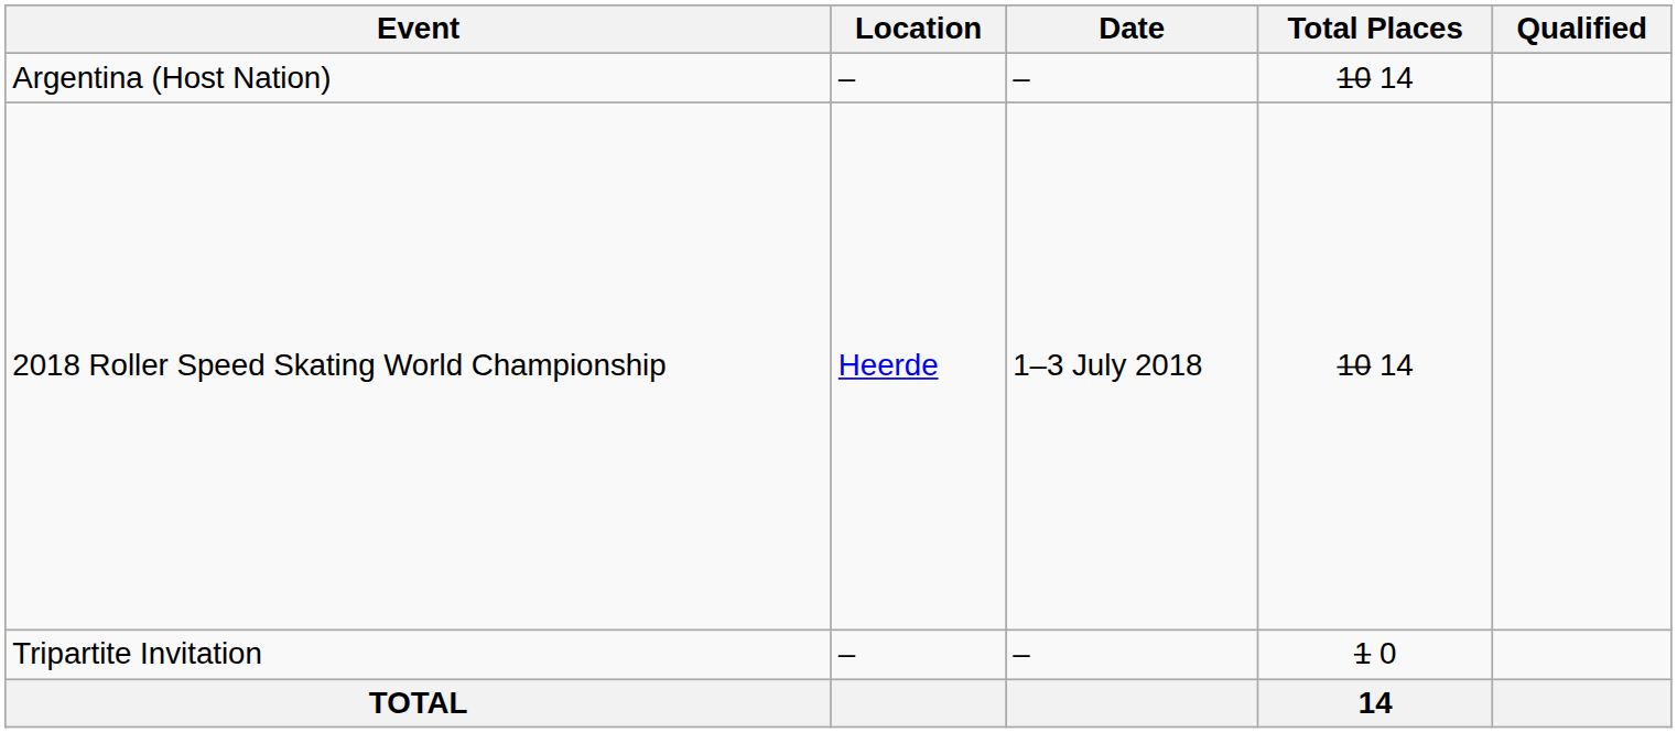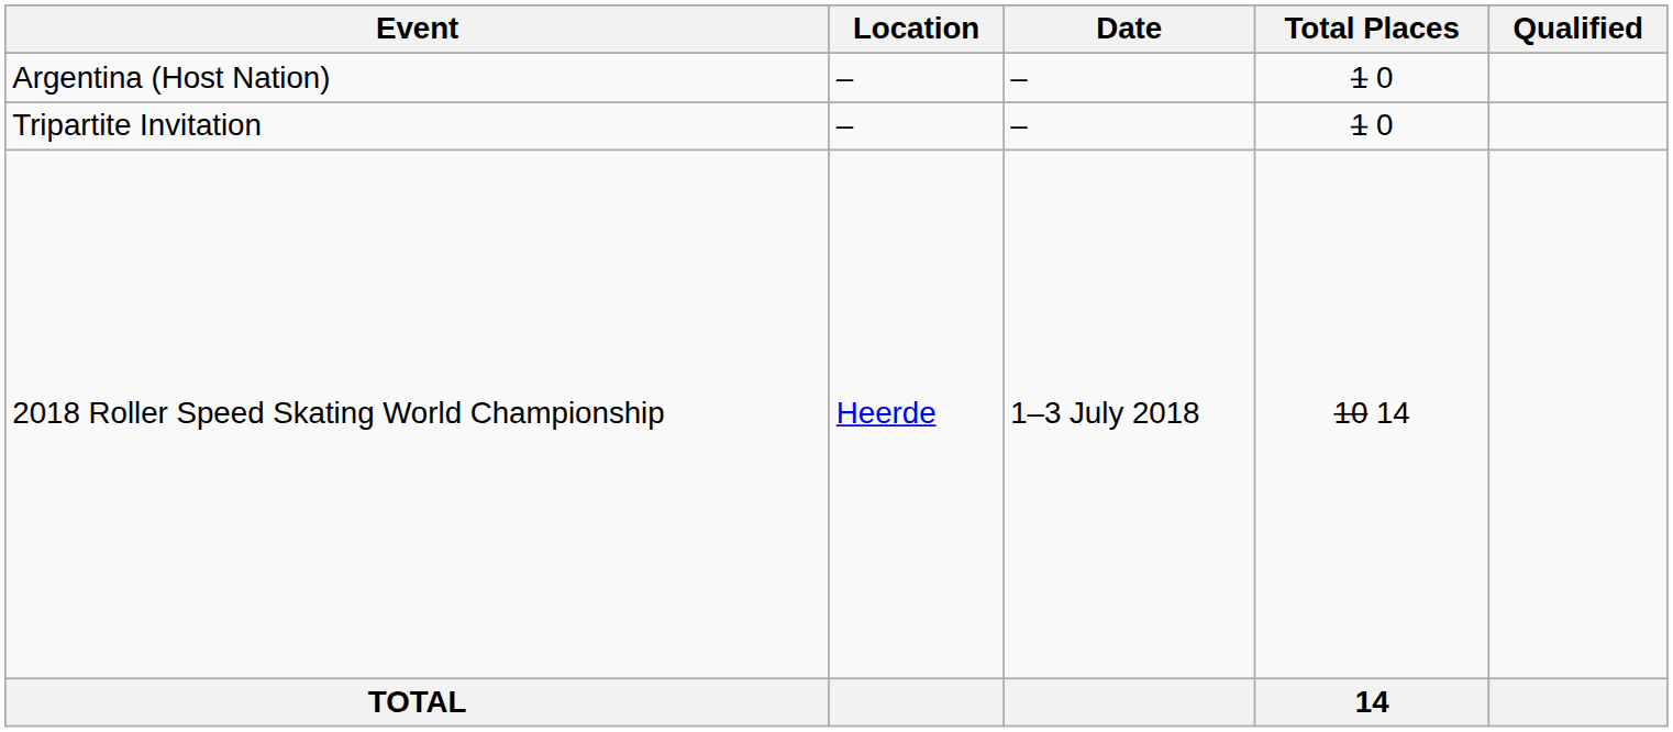 <table class="wikitable" width=875>
 <tr>
 <th>Event</th>
 <th>Location</th>
 <th>Date</th>
 <th>Total Places</th>
 <th>Qualified</th>
 </tr>
 <tr>
 <td>Argentina (Host Nation)</td>
 <td>–</td>
 <td>–</td>
-<td align="center"><s>10</s> 14</td>
+<td align="center"><s>1</s> 0</td>
+<td></td>
+</tr>
+<tr>
+<td>Tripartite Invitation</td>
+<td>–</td>
+<td>–</td>
+<td align="center"><s>1</s> 0</td>
 <td></td>
 </tr>
 <tr>
 <td>2018 Roller Speed Skating World Championship</td>
 <td> <a href='#'>Heerde</a></td>
 <td>1–3 July 2018</td>
 <td align="center"><s>10</s> 14</td>
 <td><br><br><br><br><br><br><s></s><br><br><s></s><br><br><br><br><br><br><br></td>
 </tr>
 <tr>
-<td>Tripartite Invitation</td>
-<td>–</td>
-<td>–</td>
-<td align="center"><s>1</s> 0</td>
-<td></td>
-</tr>
-<tr>
 <th>TOTAL</th>
 <th></th>
 <th></th>
 <th>14</th>
 <th></th>
 </tr>
 </table>
